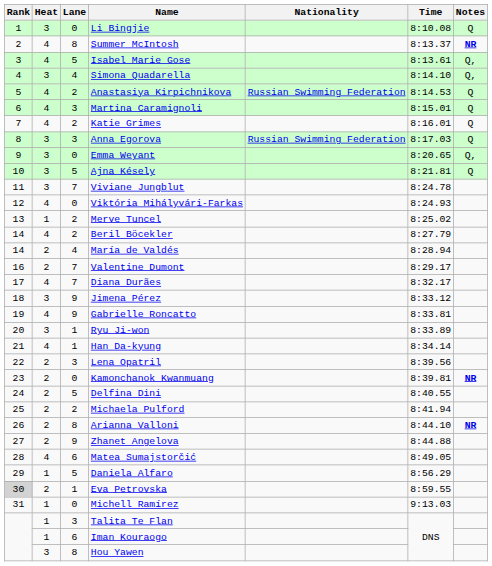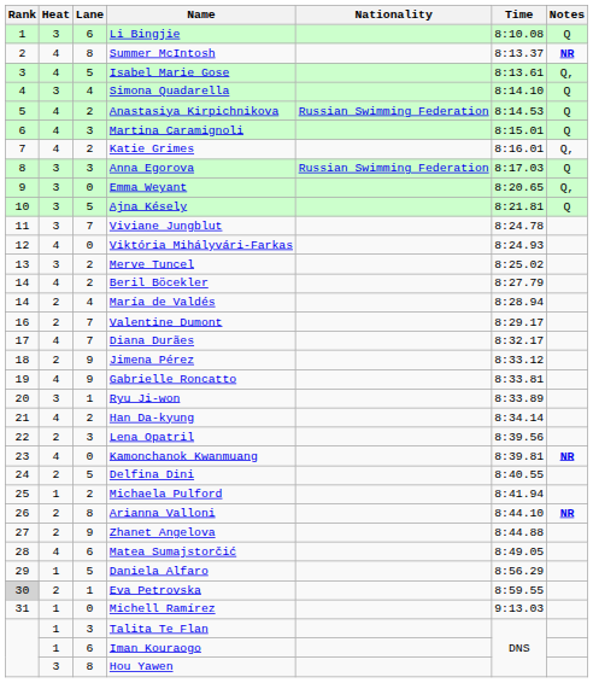 <table class="wikitable sortable" style="text-align:center">
 <tr>
 <th>Rank</th>
 <th>Heat</th>
 <th>Lane</th>
 <th>Name</th>
 <th>Nationality</th>
 <th>Time</th>
 <th>Notes</th>
 </tr>
 <tr bgcolor=ccffcc>
 <td>1</td>
 <td>3</td>
-<td>0</td>
+<td>6</td>
 <td align=left><a href='#'>Li Bingjie</a></td>
 <td align=left></td>
 <td>8:10.08</td>
 <td>Q</td>
 </tr>
 <tr>
 <td>2</td>
 <td>4</td>
 <td>8</td>
 <td align=left><a href='#'>Summer McIntosh</a></td>
 <td align=left></td>
 <td>8:13.37</td>
 <td><strong><a href='#'>NR</a></strong></td>
 </tr>
 <tr bgcolor=ccffcc>
 <td>3</td>
 <td>4</td>
 <td>5</td>
 <td align=left><a href='#'>Isabel Marie Gose</a></td>
 <td align=left></td>
 <td>8:13.61</td>
 <td>Q, </td>
 </tr>
 <tr bgcolor=ccffcc>
 <td>4</td>
 <td>3</td>
 <td>4</td>
 <td align=left><a href='#'>Simona Quadarella</a></td>
 <td align=left></td>
 <td>8:14.10</td>
-<td>Q, </td>
+<td>Q</td>
 </tr>
 <tr bgcolor=ccffcc>
 <td>5</td>
 <td>4</td>
 <td>2</td>
 <td align=left><a href='#'>Anastasiya Kirpichnikova</a></td>
 <td align=left><a href='#'>Russian Swimming Federation</a></td>
 <td>8:14.53</td>
 <td>Q</td>
 </tr>
 <tr bgcolor=ccffcc>
 <td>6</td>
 <td>4</td>
 <td>3</td>
 <td align=left><a href='#'>Martina Caramignoli</a></td>
 <td align=left></td>
 <td>8:15.01</td>
 <td>Q</td>
 </tr>
 <tr>
 <td>7</td>
 <td>4</td>
 <td>2</td>
 <td align=left><a href='#'>Katie Grimes</a></td>
 <td align=left></td>
 <td>8:16.01</td>
-<td>Q</td>
+<td>Q, </td>
 </tr>
 <tr bgcolor=ccffcc>
 <td>8</td>
 <td>3</td>
 <td>3</td>
 <td align=left><a href='#'>Anna Egorova</a></td>
 <td align=left><a href='#'>Russian Swimming Federation</a></td>
 <td>8:17.03</td>
 <td>Q</td>
 </tr>
 <tr bgcolor=ccffcc>
 <td>9</td>
 <td>3</td>
 <td>0</td>
 <td align=left><a href='#'>Emma Weyant</a></td>
 <td align=left></td>
 <td>8:20.65</td>
 <td>Q, </td>
 </tr>
 <tr bgcolor=ccffcc>
 <td>10</td>
 <td>3</td>
 <td>5</td>
 <td align=left><a href='#'>Ajna Késely</a></td>
 <td align=left></td>
 <td>8:21.81</td>
 <td>Q</td>
 </tr>
 <tr>
 <td>11</td>
 <td>3</td>
 <td>7</td>
 <td align=left><a href='#'>Viviane Jungblut</a></td>
 <td align=left></td>
 <td>8:24.78</td>
 <td></td>
 </tr>
 <tr>
 <td>12</td>
 <td>4</td>
 <td>0</td>
 <td align=left><a href='#'>Viktória Mihályvári-Farkas</a></td>
 <td align=left></td>
 <td>8:24.93</td>
 <td></td>
 </tr>
 <tr>
 <td>13</td>
-<td>1</td>
+<td>3</td>
 <td>2</td>
 <td align=left><a href='#'>Merve Tuncel</a></td>
 <td align=left></td>
 <td>8:25.02</td>
 <td></td>
 </tr>
 <tr>
 <td>14</td>
 <td>4</td>
 <td>2</td>
 <td align=left><a href='#'>Beril Böcekler</a></td>
 <td align=left></td>
 <td>8:27.79</td>
 <td></td>
 </tr>
 <tr>
 <td>14</td>
 <td>2</td>
 <td>4</td>
 <td align=left><a href='#'>María de Valdés</a></td>
 <td align=left></td>
 <td>8:28.94</td>
 <td></td>
 </tr>
 <tr>
 <td>16</td>
 <td>2</td>
 <td>7</td>
 <td align=left><a href='#'>Valentine Dumont</a></td>
 <td align=left></td>
 <td>8:29.17</td>
 <td></td>
 </tr>
 <tr>
 <td>17</td>
 <td>4</td>
 <td>7</td>
 <td align=left><a href='#'>Diana Durães</a></td>
 <td align=left></td>
 <td>8:32.17</td>
 <td></td>
 </tr>
 <tr>
 <td>18</td>
-<td>3</td>
+<td>2</td>
 <td>9</td>
 <td align=left><a href='#'>Jimena Pérez</a></td>
 <td align=left></td>
 <td>8:33.12</td>
 <td></td>
 </tr>
 <tr>
 <td>19</td>
 <td>4</td>
 <td>9</td>
 <td align=left><a href='#'>Gabrielle Roncatto</a></td>
 <td align=left></td>
 <td>8:33.81</td>
 <td></td>
 </tr>
 <tr>
 <td>20</td>
 <td>3</td>
 <td>1</td>
 <td align=left><a href='#'>Ryu Ji-won</a></td>
 <td align=left></td>
 <td>8:33.89</td>
 <td></td>
 </tr>
 <tr>
 <td>21</td>
 <td>4</td>
-<td>1</td>
+<td>2</td>
 <td align=left><a href='#'>Han Da-kyung</a></td>
 <td align=left></td>
 <td>8:34.14</td>
 <td></td>
 </tr>
 <tr>
 <td>22</td>
 <td>2</td>
 <td>3</td>
 <td align=left><a href='#'>Lena Opatril</a></td>
 <td align=left></td>
 <td>8:39.56</td>
 <td></td>
 </tr>
 <tr>
 <td>23</td>
-<td>2</td>
+<td>4</td>
 <td>0</td>
 <td align=left><a href='#'>Kamonchanok Kwanmuang</a></td>
 <td align=left></td>
 <td>8:39.81</td>
 <td><strong><a href='#'>NR</a></strong></td>
 </tr>
 <tr>
 <td>24</td>
 <td>2</td>
 <td>5</td>
 <td align=left><a href='#'>Delfina Dini</a></td>
 <td align=left></td>
 <td>8:40.55</td>
 <td></td>
 </tr>
 <tr>
 <td>25</td>
-<td>2</td>
+<td>1</td>
 <td>2</td>
 <td align=left><a href='#'>Michaela Pulford</a></td>
 <td align=left></td>
 <td>8:41.94</td>
 <td></td>
 </tr>
 <tr>
 <td>26</td>
 <td>2</td>
 <td>8</td>
 <td align=left><a href='#'>Arianna Valloni</a></td>
 <td align=left></td>
 <td>8:44.10</td>
 <td><strong><a href='#'>NR</a></strong></td>
 </tr>
 <tr>
 <td>27</td>
 <td>2</td>
 <td>9</td>
 <td align=left><a href='#'>Zhanet Angelova</a></td>
 <td align=left></td>
 <td>8:44.88</td>
 <td></td>
 </tr>
 <tr>
 <td>28</td>
 <td>4</td>
 <td>6</td>
 <td align=left><a href='#'>Matea Sumajstorčić</a></td>
 <td align=left></td>
 <td>8:49.05</td>
 <td></td>
 </tr>
 <tr>
 <td>29</td>
 <td>1</td>
 <td>5</td>
 <td align=left><a href='#'>Daniela Alfaro</a></td>
 <td align=left></td>
 <td>8:56.29</td>
 <td></td>
 </tr>
 <tr>
 <td style="background: lightgrey;">30</td>
 <td>2</td>
 <td>1</td>
 <td align=left><a href='#'>Eva Petrovska</a></td>
 <td align=left></td>
 <td>8:59.55</td>
 <td></td>
 </tr>
 <tr>
 <td>31</td>
 <td>1</td>
 <td>0</td>
 <td align=left><a href='#'>Michell Ramírez</a></td>
 <td align=left></td>
 <td>9:13.03</td>
 <td></td>
 </tr>
 <tr>
 <td rowspan=3></td>
 <td>1</td>
 <td>3</td>
 <td align=left><a href='#'>Talita Te Flan</a></td>
 <td align=left></td>
 <td rowspan=3>DNS</td>
 <td></td>
 </tr>
 <tr>
 <td>1</td>
 <td>6</td>
 <td align=left><a href='#'>Iman Kouraogo</a></td>
 <td align=left></td>
 <td></td>
 </tr>
 <tr>
 <td>3</td>
 <td>8</td>
 <td align=left><a href='#'>Hou Yawen</a></td>
 <td align=left></td>
 <td></td>
 </tr>
 </table>
